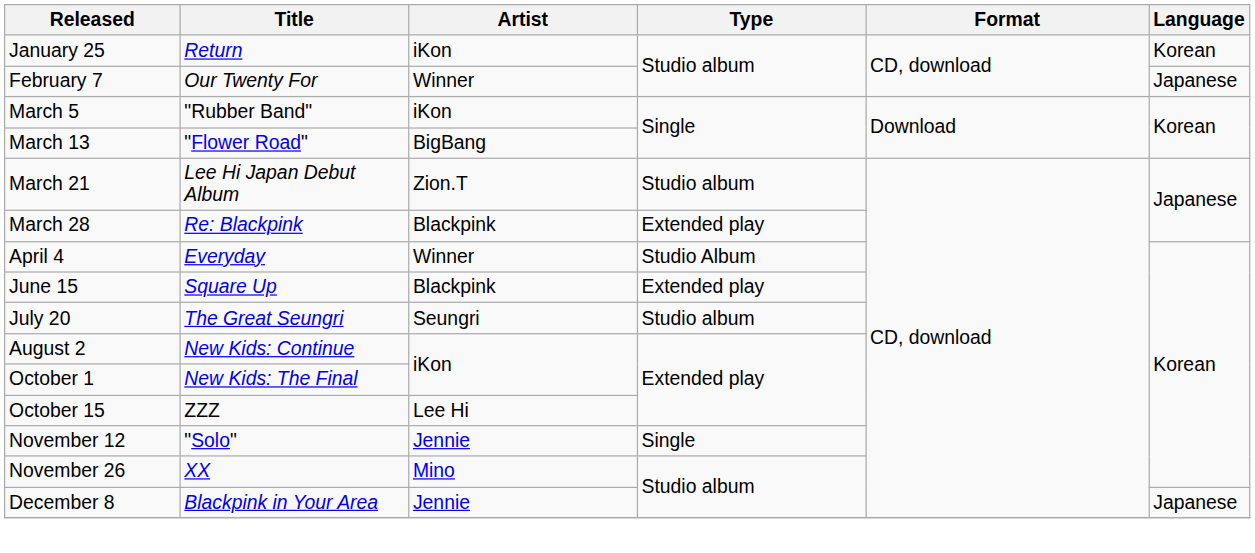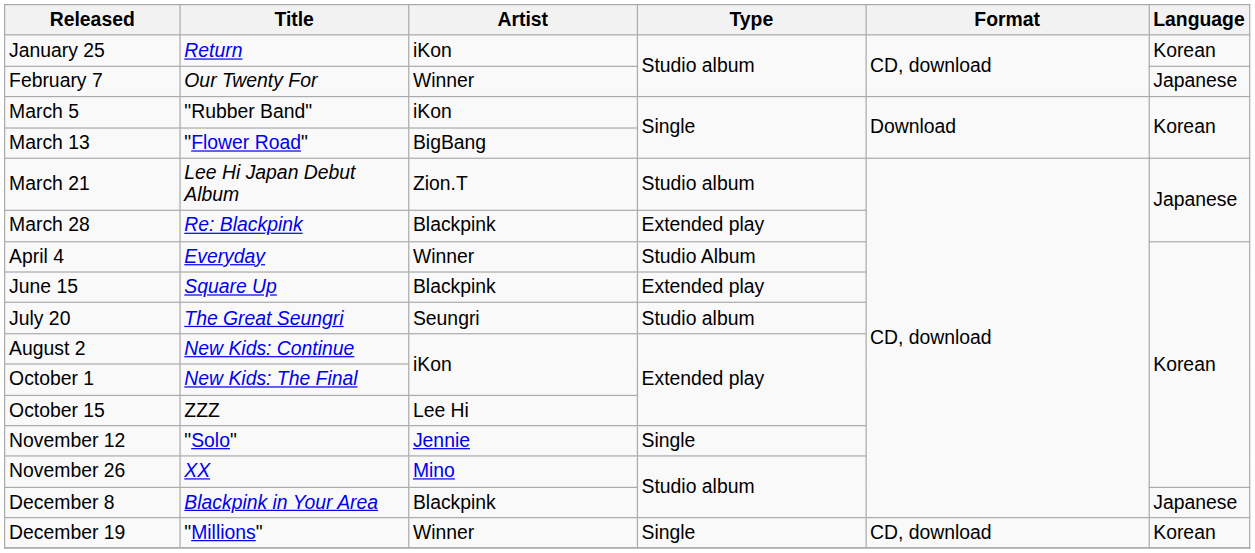 <table class="wikitable sortable" align="left center" style="width:65%;">
 <tr>
 <th style="width:15%;">Released</th>
 <th style="width:20%;">Title</th>
 <th style="width:20%;">Artist</th>
 <th style="width:20%;">Type</th>
 <th style="width:25%;">Format</th>
 <th style="width:20%;">Language</th>
 </tr>
 <tr>
 <td>January 25</td>
 <td><em><a href='#'>Return</a></em></td>
 <td>iKon</td>
 <td rowspan="2">Studio album</td>
 <td rowspan="2">CD, download</td>
 <td>Korean</td>
 </tr>
 <tr>
 <td>February 7</td>
 <td><em>Our Twenty For</em></td>
 <td>Winner</td>
 <td>Japanese</td>
 </tr>
 <tr>
 <td>March 5</td>
 <td>"Rubber Band"</td>
 <td>iKon</td>
 <td rowspan="2">Single</td>
 <td rowspan="2">Download</td>
 <td rowspan="2">Korean</td>
 </tr>
 <tr>
 <td>March 13</td>
 <td>"<a href='#'>Flower Road</a>"</td>
 <td>BigBang</td>
 </tr>
 <tr>
 <td>March 21</td>
 <td><em>Lee Hi Japan Debut Album</em></td>
 <td>Zion.T</td>
 <td rowspan="1">Studio album</td>
 <td rowspan="11">CD, download</td>
 <td rowspan="2">Japanese</td>
 </tr>
 <tr>
 <td>March 28</td>
 <td><em><a href='#'>Re: Blackpink</a></em></td>
 <td>Blackpink</td>
 <td>Extended play</td>
 </tr>
 <tr>
 <td>April 4</td>
 <td><em><a href='#'>Everyday</a></em></td>
 <td>Winner</td>
 <td>Studio Album</td>
 <td rowspan="8">Korean</td>
 </tr>
 <tr>
 <td>June 15</td>
 <td><em><a href='#'>Square Up</a></em></td>
 <td>Blackpink</td>
 <td>Extended play</td>
 </tr>
 <tr>
 <td>July 20</td>
 <td><em><a href='#'>The Great Seungri</a></em></td>
 <td>Seungri</td>
 <td>Studio album</td>
 </tr>
 <tr>
 <td>August 2</td>
 <td><em><a href='#'>New Kids: Continue</a></em></td>
 <td rowspan="2">iKon</td>
 <td rowspan="3">Extended play</td>
 </tr>
 <tr>
 <td>October 1</td>
 <td><em><a href='#'>New Kids: The Final</a></em></td>
 </tr>
 <tr>
 <td>October 15</td>
 <td>ZZZ</td>
 <td>Lee Hi</td>
 </tr>
 <tr>
 <td>November 12</td>
 <td>"<a href='#'>Solo</a>"</td>
 <td><a href='#'>Jennie</a></td>
 <td>Single</td>
 </tr>
 <tr>
 <td>November 26</td>
 <td><em><a href='#'>XX</a></em></td>
 <td><a href='#'>Mino</a></td>
 <td rowspan="2">Studio album</td>
 </tr>
 <tr>
 <td>December 8</td>
 <td><em><a href='#'>Blackpink in Your Area</a></em></td>
-<td><a href='#'>Jennie</a></td>
+<td>Blackpink</td>
 <td>Japanese</td>
+</tr>
+<tr>
+<td>December 19</td>
+<td>"<a href='#'>Millions</a>"</td>
+<td>Winner</td>
+<td>Single</td>
+<td>CD, download</td>
+<td>Korean</td>
 </tr>
 <tr>
 </tr>
 </table>
